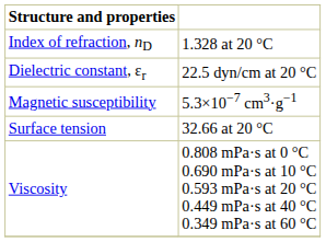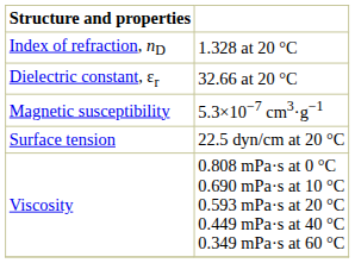 <table border="1" cellspacing="0" cellpadding="3" style="margin: 0 0 0 0.5em; background: #FFFFFF; border-collapse: collapse; border-color: #C0C090;">
 <tr>
 <th>Structure and properties</th>
 </tr>
 <tr>
 <td><a href='#'>Index of refraction</a>, <em>n</em><sub>D</sub></td>
 <td>1.328 at 20 °C</td>
 </tr>
 <tr>
 <td><a href='#'>Dielectric constant</a>, ε<sub>r</sub></td>
-<td>22.5 dyn/cm at 20 °C</td>
+<td>32.66 at 20 °C </td>
 </tr>
 <tr>
 <td><a href='#'>Magnetic susceptibility</a></td>
 <td>5.3×10<sup>−7</sup> cm<sup>3</sup>·g<sup>−1</sup></td>
 </tr>
 <tr>
 <td><a href='#'>Surface tension</a></td>
-<td>32.66 at 20 °C </td>
+<td>22.5 dyn/cm at 20 °C</td>
 </tr>
 <tr>
 <td><a href='#'>Viscosity</a></td>
 <td>0.808 mPa·s at 0 °C<br>0.690 mPa·s at 10 °C<br>0.593 mPa·s at 20 °C<br>0.449 mPa·s at 40 °C<br>0.349 mPa·s at 60 °C</td>
 </tr>
 <tr>
 </tr>
 </table>
